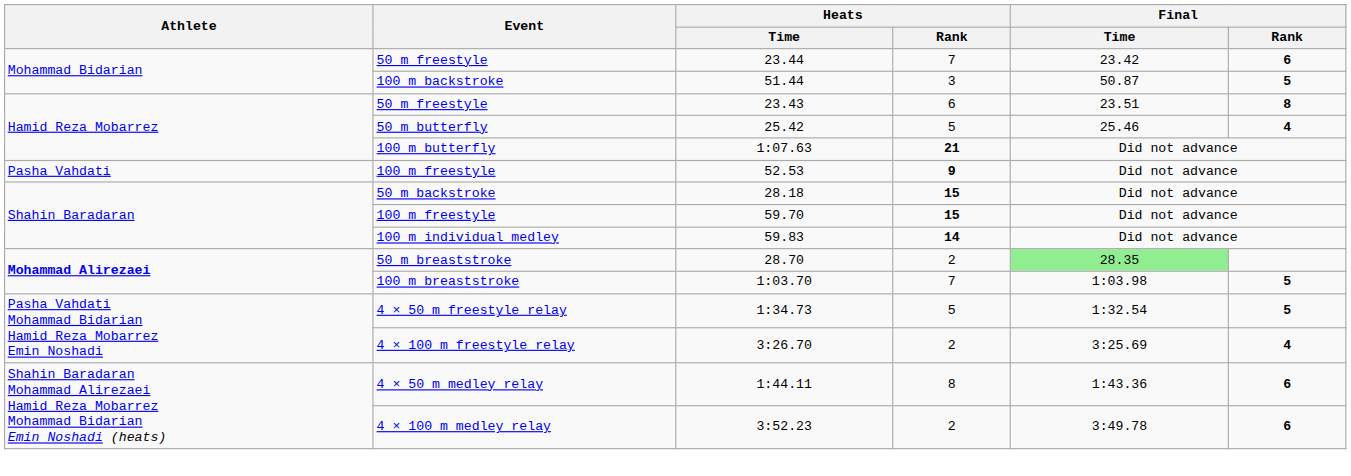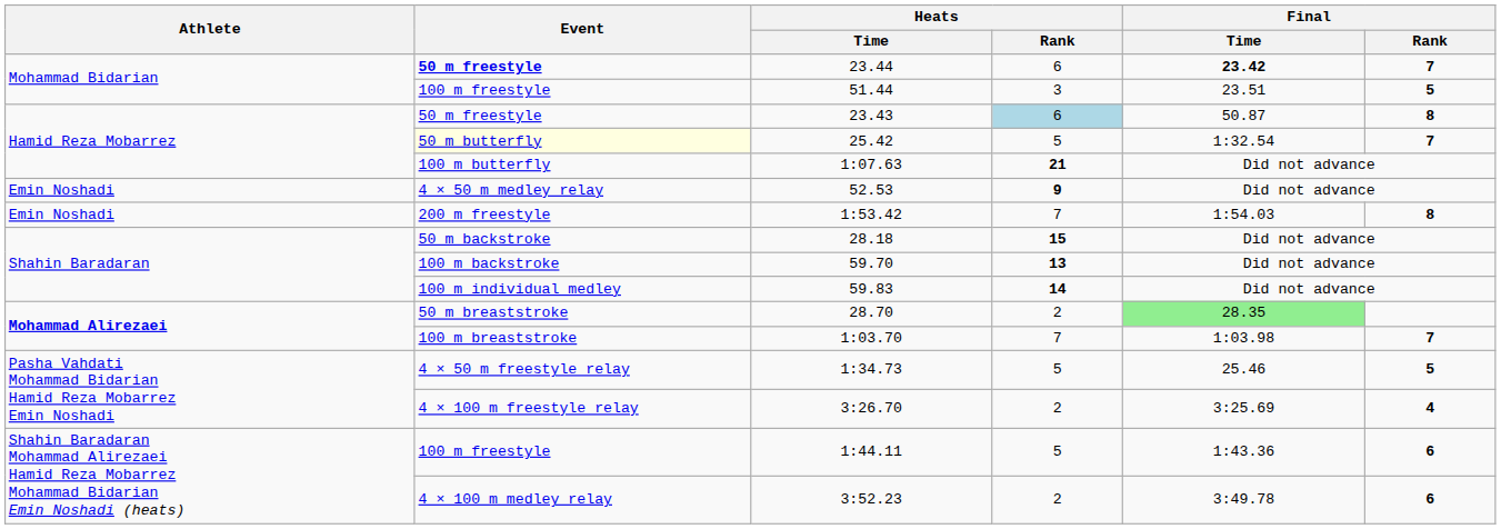 <table class="wikitable" width="75%" style="text-align:center; font-size:90%">
 <tr>
 <th rowspan="2" width="22%">Athlete</th>
 <th rowspan="2" width="18%">Event</th>
 <th colspan="2" width="20%">Heats</th>
 <th colspan="2" width="20%">Final</th>
 </tr>
 <tr>
 <th width="13%">Time</th>
 <th>Rank</th>
 <th width="13%">Time</th>
 <th>Rank</th>
 </tr>
 <tr>
 <td rowspan="2" align="left"><a href='#'>Mohammad Bidarian</a></td>
-<td align="left"><a href='#'>50 m freestyle</a></td>
+<td align="left"><strong><a href='#'>50 m freestyle</a></strong></td>
 <td>23.44</td>
-<td>7 <strong></strong></td>
-<td>23.42</td>
-<td><strong>6</strong></td>
+<td>6 <strong></strong></td>
+<td><strong>23.42</strong></td>
+<td><strong>7</strong></td>
 </tr>
 <tr>
-<td align="left"><a href='#'>100 m backstroke</a></td>
+<td align="left"><a href='#'>100 m freestyle</a></td>
 <td>51.44</td>
 <td>3 <strong></strong></td>
-<td>50.87</td>
+<td>23.51</td>
 <td><strong>5</strong></td>
 </tr>
 <tr>
 <td rowspan="3" align="left"><a href='#'>Hamid Reza Mobarrez</a></td>
 <td align="left"><a href='#'>50 m freestyle</a></td>
 <td>23.43</td>
-<td>6 <strong></strong></td>
-<td>23.51</td>
+<td style="background: lightblue;">6 <strong></strong></td>
+<td>50.87</td>
 <td><strong>8</strong></td>
 </tr>
 <tr>
-<td align="left"><a href='#'>50 m butterfly</a></td>
+<td align="left" style="background: lightyellow;"><a href='#'>50 m butterfly</a></td>
 <td>25.42</td>
 <td>5 <strong></strong></td>
-<td>25.46</td>
-<td><strong>4</strong></td>
+<td>1:32.54</td>
+<td><strong>7</strong></td>
 </tr>
 <tr>
 <td align="left"><a href='#'>100 m butterfly</a></td>
 <td>1:07.63</td>
 <td><strong>21</strong></td>
 <td colspan=2  align=center>Did not advance</td>
 </tr>
 <tr>
-<td align="left"><a href='#'>Pasha Vahdati</a></td>
-<td align="left"><a href='#'>100 m freestyle</a></td>
+<td align="left"><a href='#'>Emin Noshadi</a></td>
+<td align="left"><a href='#'>4 × 50 m medley relay</a></td>
 <td>52.53</td>
 <td><strong>9</strong></td>
 <td colspan=2  align=center>Did not advance</td>
+</tr>
+<tr>
+<td align="left"><a href='#'>Emin Noshadi</a></td>
+<td align="left"><a href='#'>200 m freestyle</a></td>
+<td>1:53.42</td>
+<td>7 <strong></strong></td>
+<td>1:54.03</td>
+<td><strong>8</strong></td>
 </tr>
 <tr>
 <td rowspan="3" align="left"><a href='#'>Shahin Baradaran</a></td>
 <td align="left"><a href='#'>50 m backstroke</a></td>
 <td>28.18</td>
 <td><strong>15</strong></td>
 <td colspan=2  align=center>Did not advance</td>
 </tr>
 <tr>
-<td align="left"><a href='#'>100 m freestyle</a></td>
+<td align="left"><a href='#'>100 m backstroke</a></td>
 <td>59.70</td>
-<td><strong>15</strong></td>
+<td><strong>13</strong></td>
 <td colspan=2  align=center>Did not advance</td>
 </tr>
 <tr>
 <td align="left"><a href='#'>100 m individual medley</a></td>
 <td>59.83</td>
 <td><strong>14</strong></td>
 <td colspan=2  align=center>Did not advance</td>
 </tr>
 <tr>
 <td rowspan="2" align="left"><strong><a href='#'>Mohammad Alirezaei</a></strong></td>
 <td align="left"><a href='#'>50 m breaststroke</a></td>
 <td>28.70</td>
 <td>2 <strong></strong></td>
 <td style="background: lightgreen;">28.35</td>
 <td></td>
 </tr>
 <tr>
 <td align="left"><a href='#'>100 m breaststroke</a></td>
 <td>1:03.70</td>
 <td>7 <strong></strong></td>
 <td>1:03.98</td>
-<td><strong>5</strong></td>
+<td><strong>7</strong></td>
 </tr>
 <tr>
 <td rowspan="2" align="left"><a href='#'>Pasha Vahdati</a><br><a href='#'>Mohammad Bidarian</a><br><a href='#'>Hamid Reza Mobarrez</a><br><a href='#'>Emin Noshadi</a></td>
 <td align="left"><a href='#'>4 × 50 m freestyle relay</a></td>
 <td>1:34.73</td>
 <td>5 <strong></strong></td>
-<td>1:32.54</td>
+<td>25.46</td>
 <td><strong>5</strong></td>
 </tr>
 <tr>
 <td align="left"><a href='#'>4 × 100 m freestyle relay</a></td>
 <td>3:26.70</td>
 <td>2 <strong></strong></td>
 <td>3:25.69</td>
 <td><strong>4</strong></td>
 </tr>
 <tr>
 <td rowspan="2" align="left"><a href='#'>Shahin Baradaran</a><br><a href='#'>Mohammad Alirezaei</a><br><a href='#'>Hamid Reza Mobarrez</a><br><a href='#'>Mohammad Bidarian</a><br><em><a href='#'>Emin Noshadi</a> (heats)</em></td>
-<td align="left"><a href='#'>4 × 50 m medley relay</a></td>
+<td align="left"><a href='#'>100 m freestyle</a></td>
 <td>1:44.11</td>
-<td>8 <strong></strong></td>
+<td>5 <strong></strong></td>
 <td>1:43.36</td>
 <td><strong>6</strong></td>
 </tr>
 <tr>
 <td align="left"><a href='#'>4 × 100 m medley relay</a></td>
 <td>3:52.23</td>
 <td>2 <strong></strong></td>
 <td>3:49.78</td>
 <td><strong>6</strong></td>
 </tr>
 </table>
